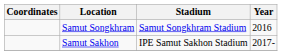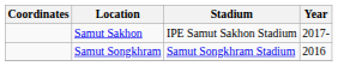 <table class="wikitable sortable">
 <tr>
 <th>Coordinates</th>
 <th>Location</th>
 <th>Stadium</th>
 <th>Year</th>
 </tr>
 <tr>
 <td></td>
+<td><a href='#'>Samut Sakhon</a></td>
+<td>IPE Samut Sakhon Stadium</td>
+<td>2017-</td>
+</tr>
+<tr>
+<td></td>
 <td><a href='#'>Samut Songkhram</a></td>
 <td><a href='#'>Samut Songkhram Stadium</a></td>
 <td>2016</td>
 </tr>
 <tr>
-<td></td>
-<td><a href='#'>Samut Sakhon</a></td>
-<td>IPE Samut Sakhon Stadium</td>
-<td>2017-</td>
-</tr>
-<tr>
 </tr>
 </table>
